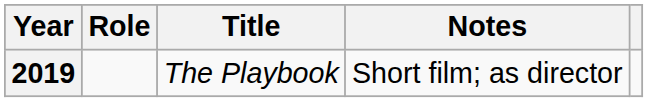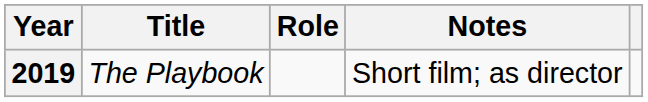 <table class="wikitable sortable plainrowheaders">
 <tr>
 <th scope="col">Year</th>
+<th scope="col">Title</th>
 <th scope="col">Role</th>
-<th scope="col">Title</th>
 <th scope="col" class="unsortable">Notes</th>
 <th scope="col" class="unsortable"></th>
 </tr>
 <tr>
 <th scope="row">2019</th>
+<td><em>The Playbook</em></td>
 <td></td>
-<td><em>The Playbook</em></td>
 <td>Short film; as director</td>
 <td></td>
 </tr>
 </table>
